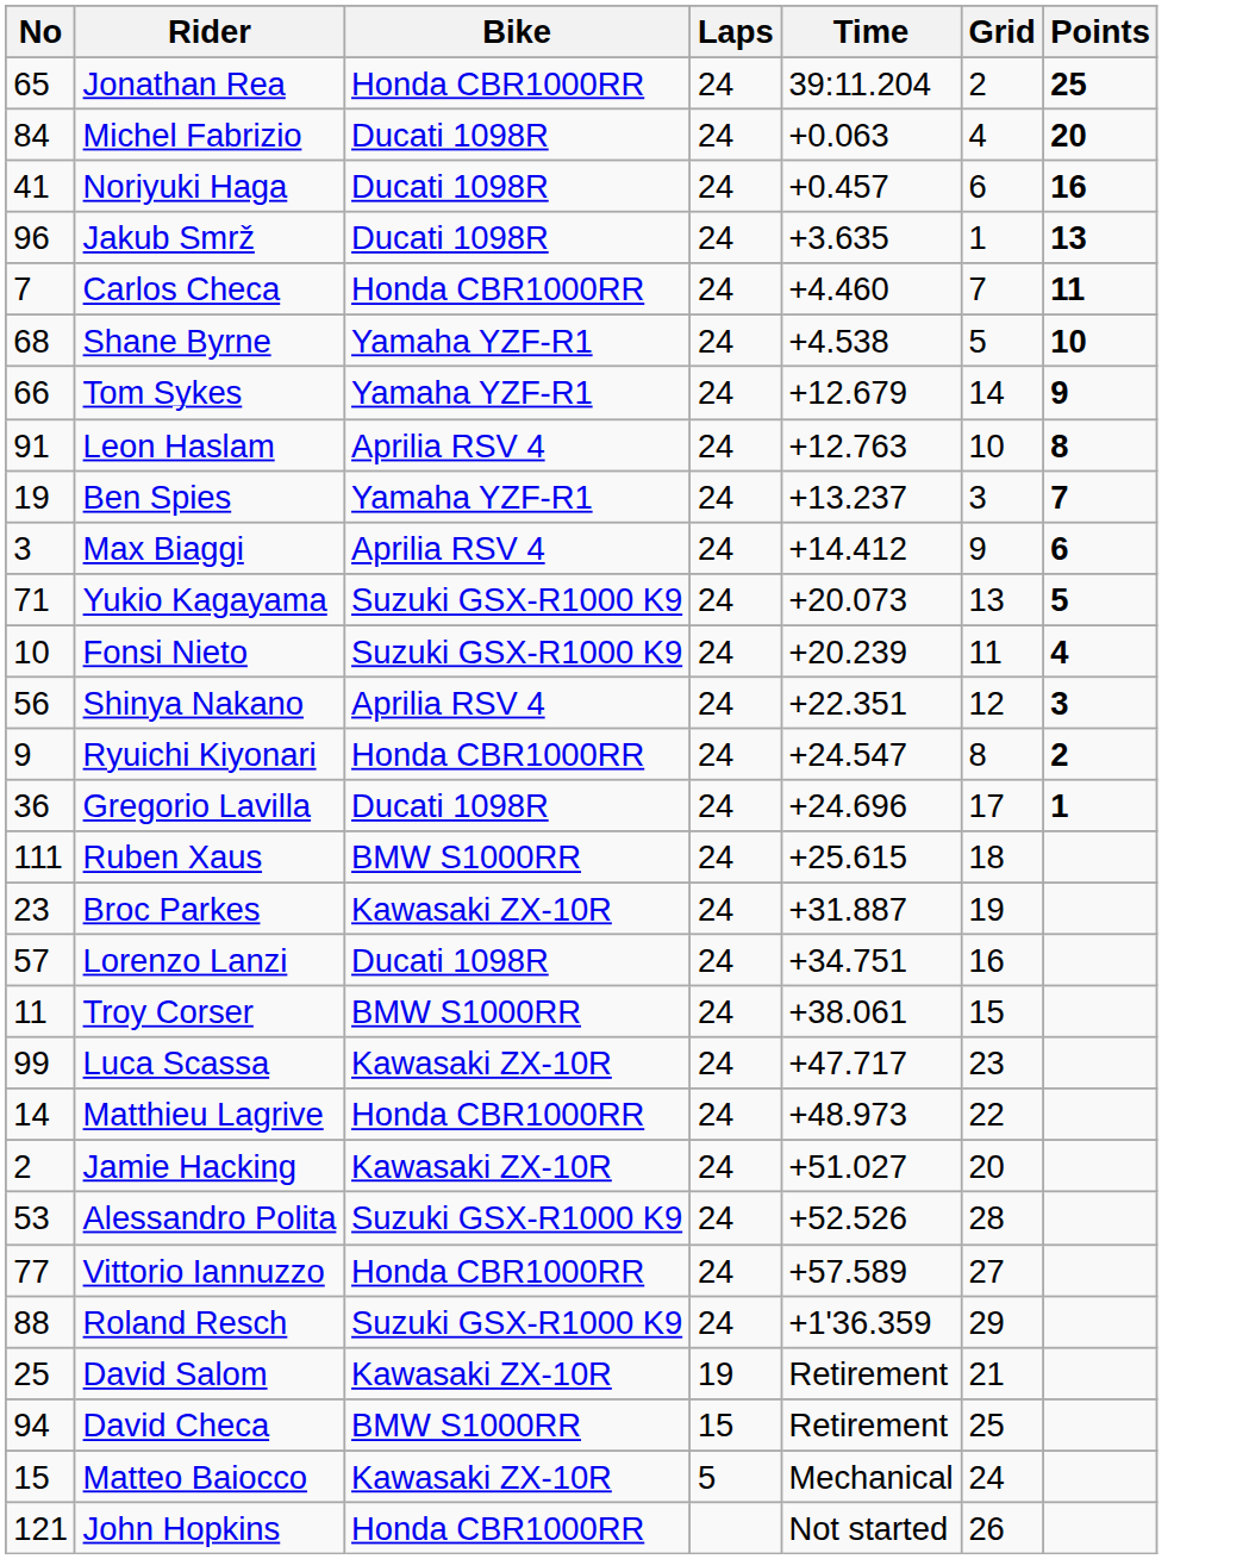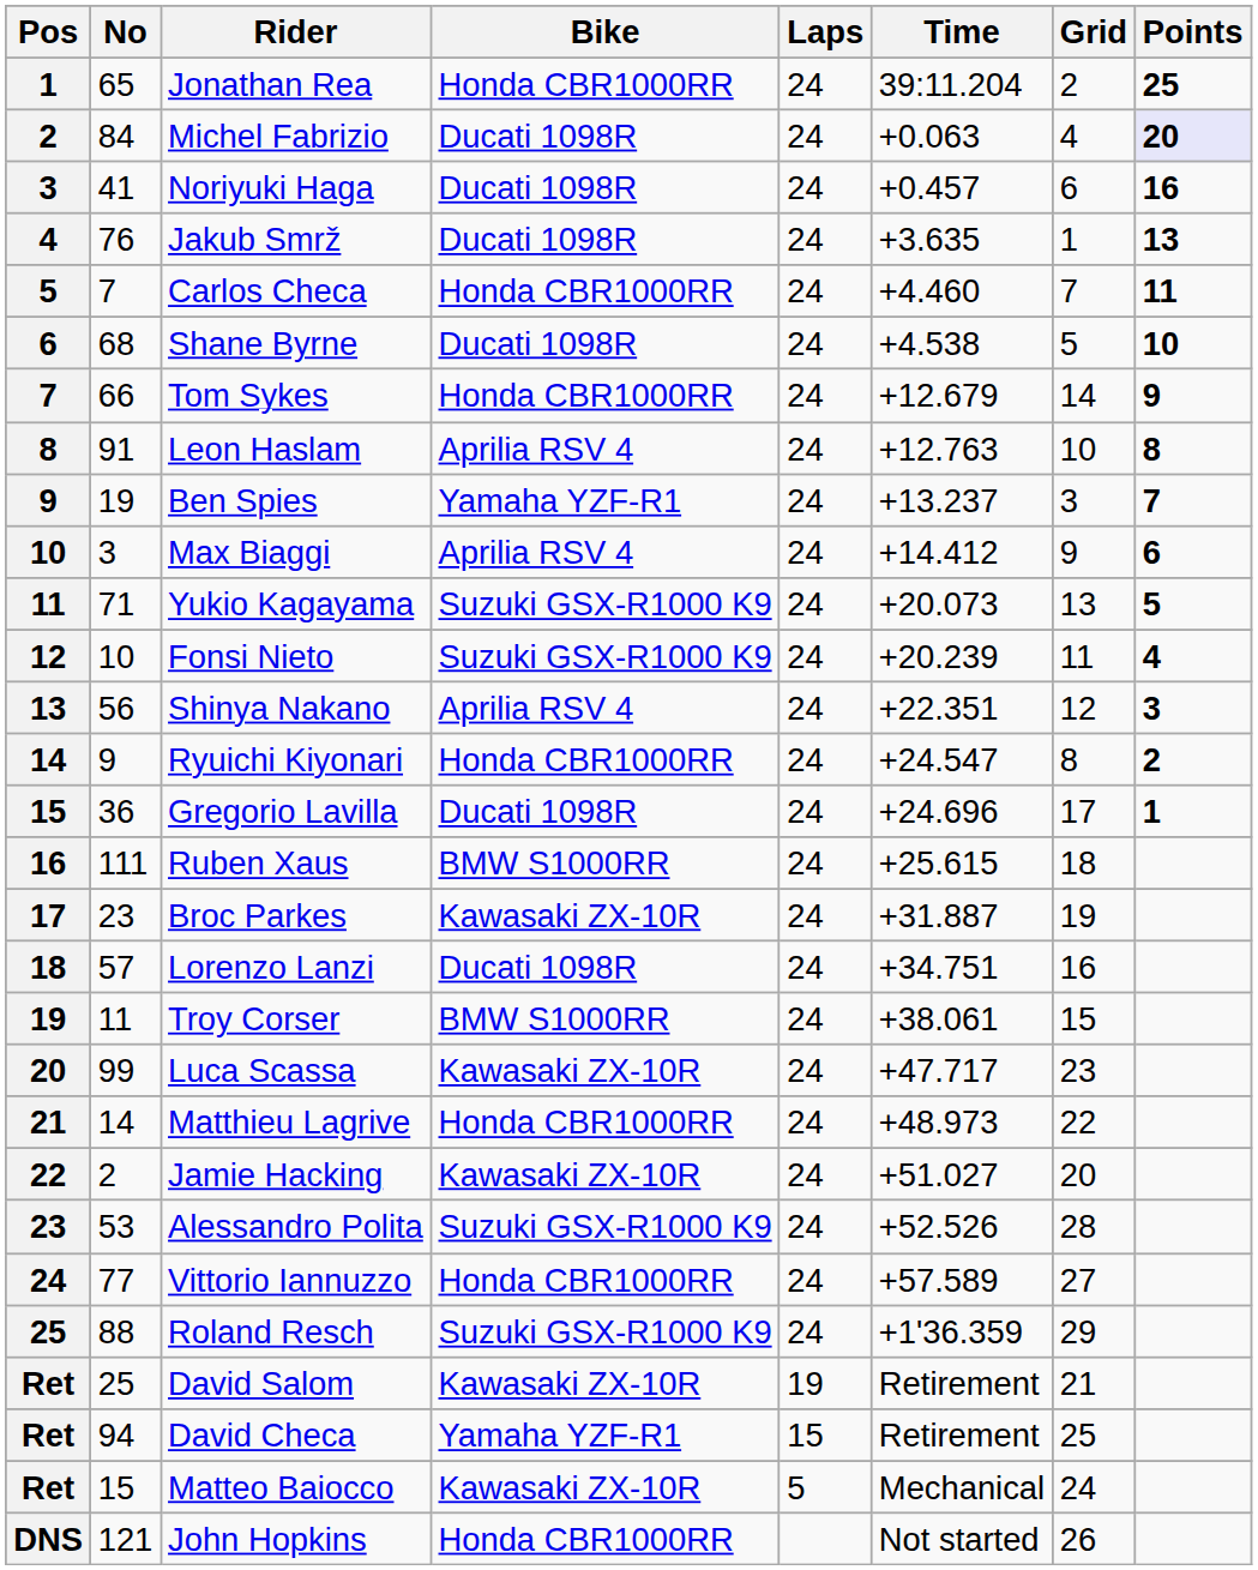 <table class="wikitable" style="font-size: 95%;">
 <tr>
+<th>Pos</th>
 <th>No</th>
 <th>Rider</th>
 <th>Bike</th>
 <th>Laps</th>
 <th>Time</th>
 <th>Grid</th>
 <th>Points</th>
 </tr>
 <tr>
+<th>1</th>
 <td>65</td>
 <td> <a href='#'>Jonathan Rea</a></td>
 <td><a href='#'>Honda CBR1000RR</a></td>
 <td>24</td>
 <td>39:11.204</td>
 <td>2</td>
 <td><strong>25</strong></td>
 </tr>
 <tr>
+<th>2</th>
 <td>84</td>
 <td> <a href='#'>Michel Fabrizio</a></td>
 <td><a href='#'>Ducati 1098R</a></td>
 <td>24</td>
 <td>+0.063</td>
 <td>4</td>
-<td><strong>20</strong></td>
+<td style="background: lavender;"><strong>20</strong></td>
 </tr>
 <tr>
+<th>3</th>
 <td>41</td>
 <td> <a href='#'>Noriyuki Haga</a></td>
 <td><a href='#'>Ducati 1098R</a></td>
 <td>24</td>
 <td>+0.457</td>
 <td>6</td>
 <td><strong>16</strong></td>
 </tr>
 <tr>
-<td>96</td>
+<th>4</th>
+<td>76</td>
 <td> <a href='#'>Jakub Smrž</a></td>
 <td><a href='#'>Ducati 1098R</a></td>
 <td>24</td>
 <td>+3.635</td>
 <td>1</td>
 <td><strong>13</strong></td>
 </tr>
 <tr>
+<th>5</th>
 <td>7</td>
 <td> <a href='#'>Carlos Checa</a></td>
 <td><a href='#'>Honda CBR1000RR</a></td>
 <td>24</td>
 <td>+4.460</td>
 <td>7</td>
 <td><strong>11</strong></td>
 </tr>
 <tr>
+<th>6</th>
 <td>68</td>
 <td> <a href='#'>Shane Byrne</a></td>
-<td><a href='#'>Yamaha YZF-R1</a></td>
+<td><a href='#'>Ducati 1098R</a></td>
 <td>24</td>
 <td>+4.538</td>
 <td>5</td>
 <td><strong>10</strong></td>
 </tr>
 <tr>
+<th>7</th>
 <td>66</td>
 <td> <a href='#'>Tom Sykes</a></td>
-<td><a href='#'>Yamaha YZF-R1</a></td>
+<td><a href='#'>Honda CBR1000RR</a></td>
 <td>24</td>
 <td>+12.679</td>
 <td>14</td>
 <td><strong>9</strong></td>
 </tr>
 <tr>
+<th>8</th>
 <td>91</td>
 <td> <a href='#'>Leon Haslam</a></td>
 <td><a href='#'>Aprilia RSV 4</a></td>
 <td>24</td>
 <td>+12.763</td>
 <td>10</td>
 <td><strong>8</strong></td>
 </tr>
 <tr>
+<th>9</th>
 <td>19</td>
 <td> <a href='#'>Ben Spies</a></td>
 <td><a href='#'>Yamaha YZF-R1</a></td>
 <td>24</td>
 <td>+13.237</td>
 <td>3</td>
 <td><strong>7</strong></td>
 </tr>
 <tr>
+<th>10</th>
 <td>3</td>
 <td> <a href='#'>Max Biaggi</a></td>
 <td><a href='#'>Aprilia RSV 4</a></td>
 <td>24</td>
 <td>+14.412</td>
 <td>9</td>
 <td><strong>6</strong></td>
 </tr>
 <tr>
+<th>11</th>
 <td>71</td>
 <td> <a href='#'>Yukio Kagayama</a></td>
 <td><a href='#'>Suzuki GSX-R1000 K9</a></td>
 <td>24</td>
 <td>+20.073</td>
 <td>13</td>
 <td><strong>5</strong></td>
 </tr>
 <tr>
+<th>12</th>
 <td>10</td>
 <td> <a href='#'>Fonsi Nieto</a></td>
 <td><a href='#'>Suzuki GSX-R1000 K9</a></td>
 <td>24</td>
 <td>+20.239</td>
 <td>11</td>
 <td><strong>4</strong></td>
 </tr>
 <tr>
+<th>13</th>
 <td>56</td>
 <td> <a href='#'>Shinya Nakano</a></td>
 <td><a href='#'>Aprilia RSV 4</a></td>
 <td>24</td>
 <td>+22.351</td>
 <td>12</td>
 <td><strong>3</strong></td>
 </tr>
 <tr>
+<th>14</th>
 <td>9</td>
 <td> <a href='#'>Ryuichi Kiyonari</a></td>
 <td><a href='#'>Honda CBR1000RR</a></td>
 <td>24</td>
 <td>+24.547</td>
 <td>8</td>
 <td><strong>2</strong></td>
 </tr>
 <tr>
+<th>15</th>
 <td>36</td>
 <td> <a href='#'>Gregorio Lavilla</a></td>
 <td><a href='#'>Ducati 1098R</a></td>
 <td>24</td>
 <td>+24.696</td>
 <td>17</td>
 <td><strong>1</strong></td>
 </tr>
 <tr>
+<th>16</th>
 <td>111</td>
 <td> <a href='#'>Ruben Xaus</a></td>
 <td><a href='#'>BMW S1000RR</a></td>
 <td>24</td>
 <td>+25.615</td>
 <td>18</td>
 <td></td>
 </tr>
 <tr>
+<th>17</th>
 <td>23</td>
 <td> <a href='#'>Broc Parkes</a></td>
 <td><a href='#'>Kawasaki ZX-10R</a></td>
 <td>24</td>
 <td>+31.887</td>
 <td>19</td>
 <td></td>
 </tr>
 <tr>
+<th>18</th>
 <td>57</td>
 <td> <a href='#'>Lorenzo Lanzi</a></td>
 <td><a href='#'>Ducati 1098R</a></td>
 <td>24</td>
 <td>+34.751</td>
 <td>16</td>
 <td></td>
 </tr>
 <tr>
+<th>19</th>
 <td>11</td>
 <td> <a href='#'>Troy Corser</a></td>
 <td><a href='#'>BMW S1000RR</a></td>
 <td>24</td>
 <td>+38.061</td>
 <td>15</td>
 <td></td>
 </tr>
 <tr>
+<th>20</th>
 <td>99</td>
 <td> <a href='#'>Luca Scassa</a></td>
 <td><a href='#'>Kawasaki ZX-10R</a></td>
 <td>24</td>
 <td>+47.717</td>
 <td>23</td>
 <td></td>
 </tr>
 <tr>
+<th>21</th>
 <td>14</td>
 <td> <a href='#'>Matthieu Lagrive</a></td>
 <td><a href='#'>Honda CBR1000RR</a></td>
 <td>24</td>
 <td>+48.973</td>
 <td>22</td>
 <td></td>
 </tr>
 <tr>
+<th>22</th>
 <td>2</td>
 <td> <a href='#'>Jamie Hacking</a></td>
 <td><a href='#'>Kawasaki ZX-10R</a></td>
 <td>24</td>
 <td>+51.027</td>
 <td>20</td>
 <td></td>
 </tr>
 <tr>
+<th>23</th>
 <td>53</td>
 <td> <a href='#'>Alessandro Polita</a></td>
 <td><a href='#'>Suzuki GSX-R1000 K9</a></td>
 <td>24</td>
 <td>+52.526</td>
 <td>28</td>
 <td></td>
 </tr>
 <tr>
+<th>24</th>
 <td>77</td>
 <td> <a href='#'>Vittorio Iannuzzo</a></td>
 <td><a href='#'>Honda CBR1000RR</a></td>
 <td>24</td>
 <td>+57.589</td>
 <td>27</td>
 <td></td>
 </tr>
 <tr>
+<th>25</th>
 <td>88</td>
 <td> <a href='#'>Roland Resch</a></td>
 <td><a href='#'>Suzuki GSX-R1000 K9</a></td>
 <td>24</td>
 <td>+1'36.359</td>
 <td>29</td>
 <td></td>
 </tr>
 <tr>
+<th>Ret</th>
 <td>25</td>
 <td> <a href='#'>David Salom</a></td>
 <td><a href='#'>Kawasaki ZX-10R</a></td>
 <td>19</td>
 <td>Retirement</td>
 <td>21</td>
 <td></td>
 </tr>
 <tr>
+<th>Ret</th>
 <td>94</td>
 <td> <a href='#'>David Checa</a></td>
-<td><a href='#'>BMW S1000RR</a></td>
+<td><a href='#'>Yamaha YZF-R1</a></td>
 <td>15</td>
 <td>Retirement</td>
 <td>25</td>
 <td></td>
 </tr>
 <tr>
+<th>Ret</th>
 <td>15</td>
 <td> <a href='#'>Matteo Baiocco</a></td>
 <td><a href='#'>Kawasaki ZX-10R</a></td>
 <td>5</td>
 <td>Mechanical</td>
 <td>24</td>
 <td></td>
 </tr>
 <tr>
+<th>DNS</th>
 <td>121</td>
 <td> <a href='#'>John Hopkins</a></td>
 <td><a href='#'>Honda CBR1000RR</a></td>
 <td></td>
 <td>Not started</td>
 <td>26</td>
 <td></td>
 </tr>
 </table>
